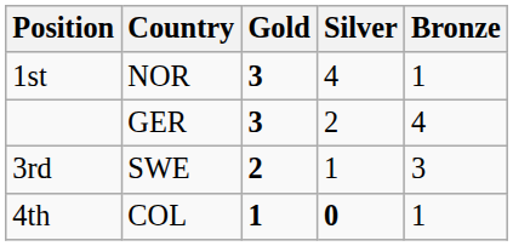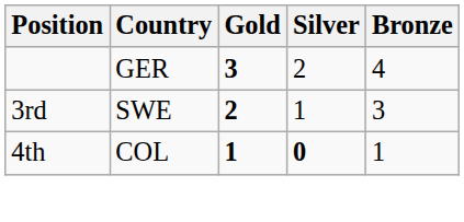 <table class="wikitable">
 <tr>
 <th>Position</th>
 <th>Country</th>
 <th>Gold</th>
 <th>Silver</th>
 <th>Bronze</th>
-</tr>
-<tr>
-<td>1st</td>
-<td> NOR</td>
-<td><strong>3</strong></td>
-<td>4</td>
-<td>1</td>
 </tr>
 <tr>
 <td></td>
 <td> GER</td>
 <td><strong>3</strong></td>
 <td>2</td>
 <td>4</td>
 </tr>
 <tr>
 <td>3rd</td>
 <td> SWE</td>
 <td><strong>2</strong></td>
 <td>1</td>
 <td>3</td>
 </tr>
 <tr>
 <td>4th</td>
 <td> COL</td>
 <td><strong>1</strong></td>
 <td><strong>0</strong></td>
 <td>1</td>
 </tr>
 </table>
